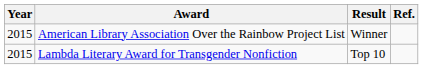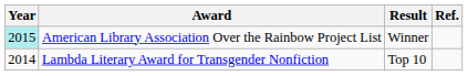 <table class="wikitable">
 <tr>
 <th>Year</th>
 <th>Award</th>
 <th>Result</th>
 <th>Ref.</th>
 </tr>
 <tr>
-<td>2015</td>
+<td style="background: paleturquoise;">2015</td>
 <td><a href='#'>American Library Association</a> Over the Rainbow Project List</td>
 <td>Winner</td>
 <td></td>
 </tr>
 <tr>
-<td>2015</td>
+<td>2014</td>
 <td><a href='#'>Lambda Literary Award for Transgender Nonfiction</a></td>
 <td>Top 10</td>
 <td></td>
 </tr>
 </table>
